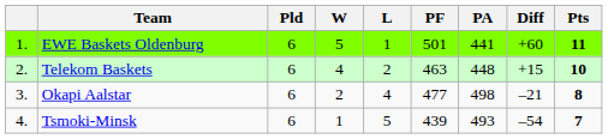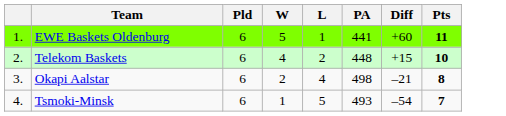 <table class="wikitable" style="text-align:center">
 <tr>
 <th width=25></th>
 <th width=220>Team</th>
 <th width=40>Pld</th>
 <th width=40>W</th>
 <th width=40>L</th>
-<th width=40>PF</th>
 <th width=40>PA</th>
 <th width=40>Diff</th>
 <th width=40>Pts</th>
 </tr>
 <tr bgcolor=7fff00>
 <td>1.</td>
 <td align=left> <a href='#'>EWE Baskets Oldenburg</a></td>
 <td>6</td>
 <td>5</td>
 <td>1</td>
-<td>501</td>
 <td>441</td>
 <td>+60</td>
 <td><strong>11</strong></td>
 </tr>
 <tr bgcolor=ccffcc>
 <td>2.</td>
 <td align=left> <a href='#'>Telekom Baskets</a></td>
 <td>6</td>
 <td>4</td>
 <td>2</td>
-<td>463</td>
 <td>448</td>
 <td>+15</td>
 <td><strong>10</strong></td>
 </tr>
 <tr>
 <td>3.</td>
 <td align=left> <a href='#'>Okapi Aalstar</a></td>
 <td>6</td>
 <td>2</td>
 <td>4</td>
-<td>477</td>
 <td>498</td>
 <td>–21</td>
 <td><strong>8</strong></td>
 </tr>
 <tr>
 <td>4.</td>
 <td align=left> <a href='#'>Tsmoki-Minsk</a></td>
 <td>6</td>
 <td>1</td>
 <td>5</td>
-<td>439</td>
 <td>493</td>
 <td>–54</td>
 <td><strong>7</strong></td>
 </tr>
 </table>
